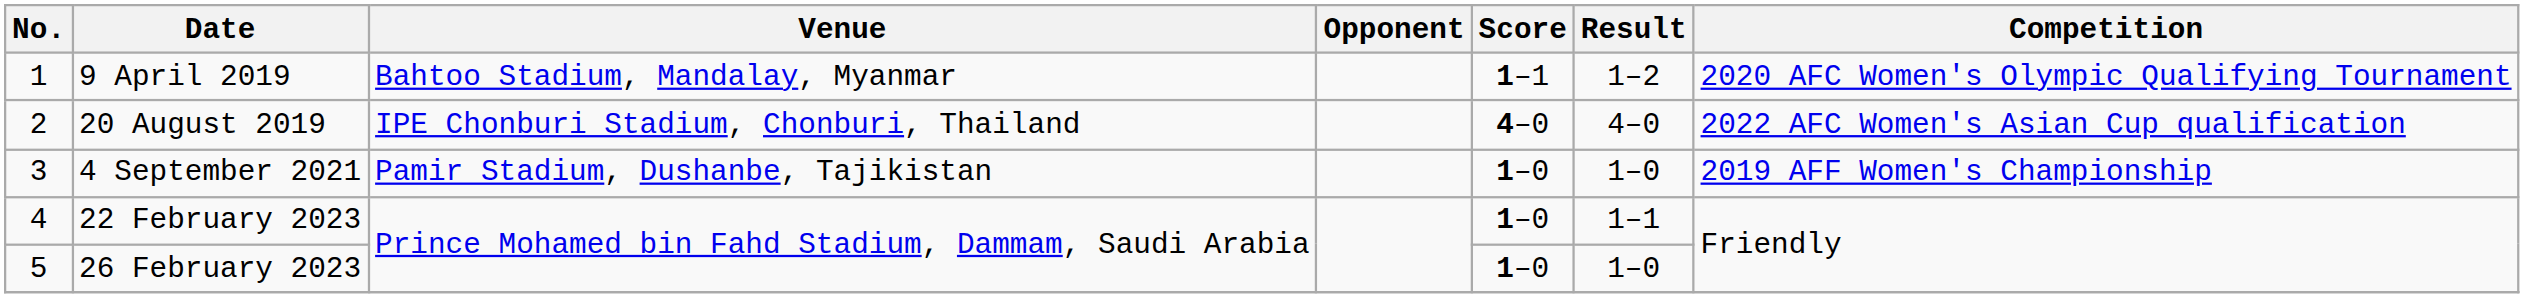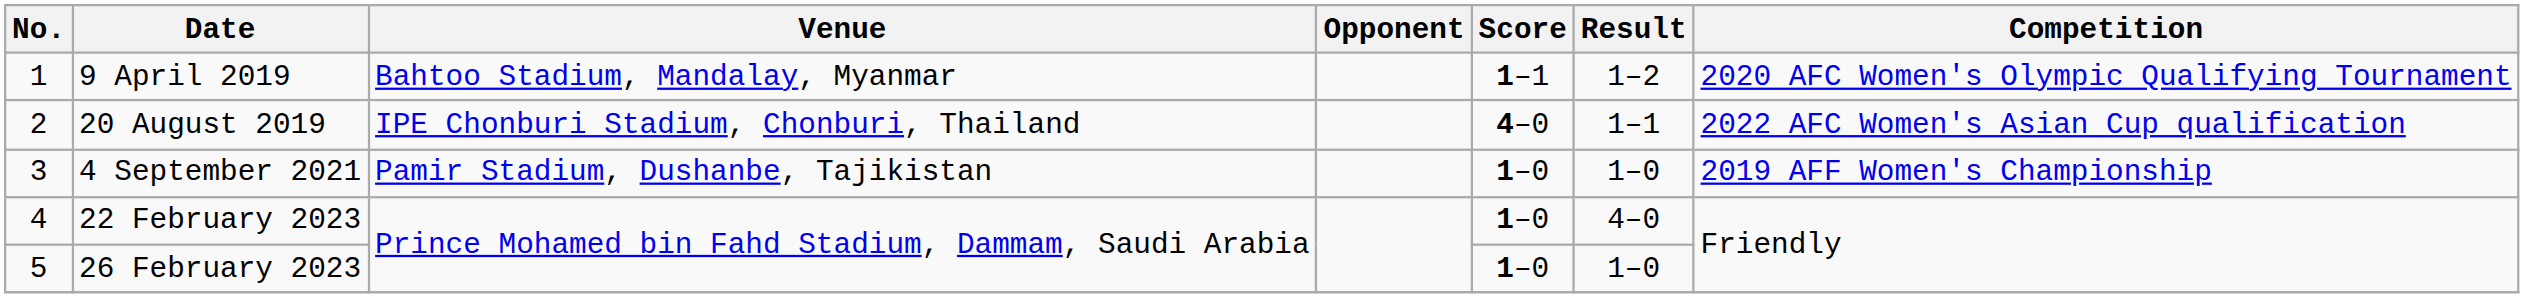 <table class="wikitable sortable">
 <tr>
 <th scope="col">No.</th>
 <th scope="col">Date</th>
 <th scope="col">Venue</th>
 <th scope="col">Opponent</th>
 <th scope="col">Score</th>
 <th scope="col">Result</th>
 <th scope="col">Competition</th>
 </tr>
 <tr>
 <td align=center>1</td>
 <td>9 April 2019</td>
 <td><a href='#'>Bahtoo Stadium</a>, <a href='#'>Mandalay</a>, Myanmar</td>
 <td></td>
 <td align=center><strong>1</strong>–1</td>
 <td align=center>1–2</td>
 <td><a href='#'>2020 AFC Women's Olympic Qualifying Tournament</a></td>
 </tr>
 <tr>
 <td align=center>2</td>
 <td>20 August 2019</td>
 <td><a href='#'>IPE Chonburi Stadium</a>, <a href='#'>Chonburi</a>, Thailand</td>
 <td></td>
 <td align=center><strong>4</strong>–0</td>
-<td align=center>4–0</td>
+<td align=center>1–1</td>
 <td><a href='#'>2022 AFC Women's Asian Cup qualification</a></td>
 </tr>
 <tr>
 <td align=center>3</td>
 <td>4 September 2021</td>
 <td><a href='#'>Pamir Stadium</a>, <a href='#'>Dushanbe</a>, Tajikistan</td>
 <td></td>
 <td align=center><strong>1</strong>–0</td>
 <td align=center>1–0</td>
 <td><a href='#'>2019 AFF Women's Championship</a></td>
 </tr>
 <tr>
 <td align=center>4</td>
 <td>22 February 2023</td>
 <td rowspan=2><a href='#'>Prince Mohamed bin Fahd Stadium</a>, <a href='#'>Dammam</a>, Saudi Arabia</td>
 <td rowspan=2></td>
 <td align=center><strong>1</strong>–0</td>
-<td align=center>1–1</td>
+<td align=center>4–0</td>
 <td rowspan=2>Friendly</td>
 </tr>
 <tr>
 <td align=center>5</td>
 <td>26 February 2023</td>
 <td align=center><strong>1</strong>–0</td>
 <td align=center>1–0</td>
 </tr>
 <tr>
 </tr>
 </table>
